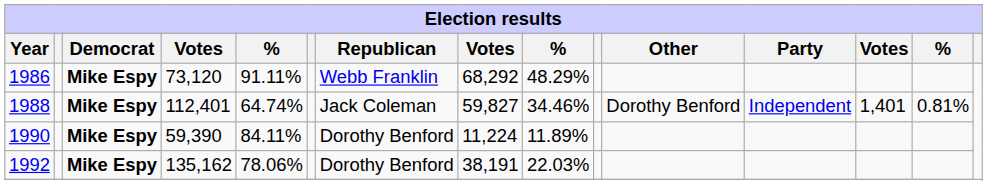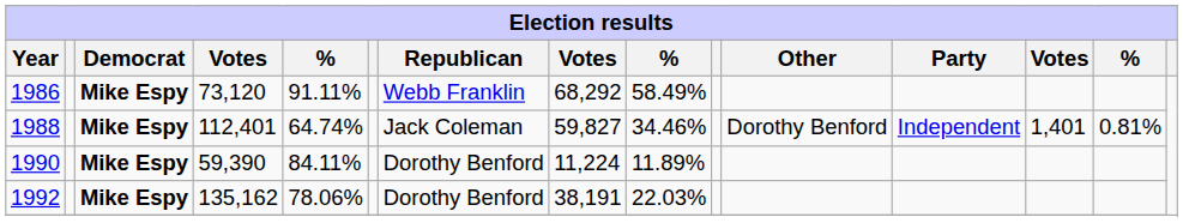 <table class="wikitable" style="margin:0.5em;">
 <tr bgcolor=#cccccc>
 <th colspan=24 style="background: #ccccff;">Election results</th>
 </tr>
 <tr>
 <th>Year</th>
 <th></th>
 <th>Democrat</th>
 <th>Votes</th>
 <th>%</th>
 <th></th>
 <th>Republican</th>
 <th>Votes</th>
 <th>%</th>
 <th></th>
 <th>Other</th>
 <th>Party</th>
 <th>Votes</th>
 <th>%</th>
 <th></th>
 </tr>
 <tr>
 <td><a href='#'>1986</a></td>
 <td></td>
 <td><strong>Mike Espy</strong></td>
 <td>73,120</td>
 <td>91.11%</td>
 <td></td>
 <td><a href='#'>Webb Franklin</a></td>
 <td>68,292</td>
-<td>48.29%</td>
+<td>58.49%</td>
 <td></td>
 <td></td>
 <td></td>
 <td></td>
 <td></td>
 </tr>
 <tr>
 <td><a href='#'>1988</a></td>
 <td></td>
 <td><strong>Mike Espy</strong></td>
 <td>112,401</td>
 <td>64.74%</td>
 <td></td>
 <td>Jack Coleman</td>
 <td>59,827</td>
 <td>34.46%</td>
 <td></td>
 <td>Dorothy Benford</td>
 <td><a href='#'>Independent</a></td>
 <td>1,401</td>
 <td>0.81%</td>
 </tr>
 <tr>
 <td><a href='#'>1990</a></td>
 <td></td>
 <td><strong>Mike Espy</strong></td>
 <td>59,390</td>
 <td>84.11%</td>
 <td></td>
 <td>Dorothy Benford</td>
 <td>11,224</td>
 <td>11.89%</td>
 <td></td>
 <td></td>
 <td></td>
 <td></td>
 <td></td>
 </tr>
 <tr>
 <td><a href='#'>1992</a></td>
 <td></td>
 <td><strong>Mike Espy</strong></td>
 <td>135,162</td>
 <td>78.06%</td>
 <td></td>
 <td>Dorothy Benford</td>
 <td>38,191</td>
 <td>22.03%</td>
 <td></td>
 <td></td>
 <td></td>
 <td></td>
 <td></td>
 </tr>
 <tr>
 </tr>
 </table>
